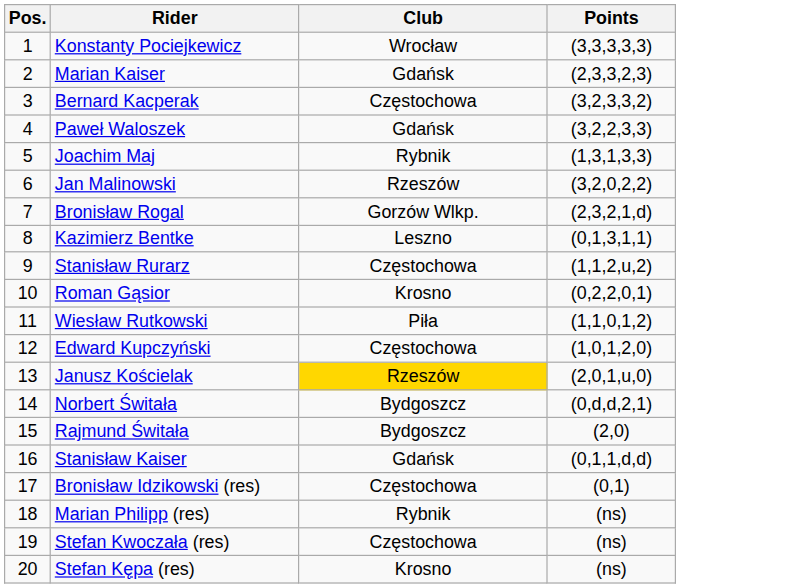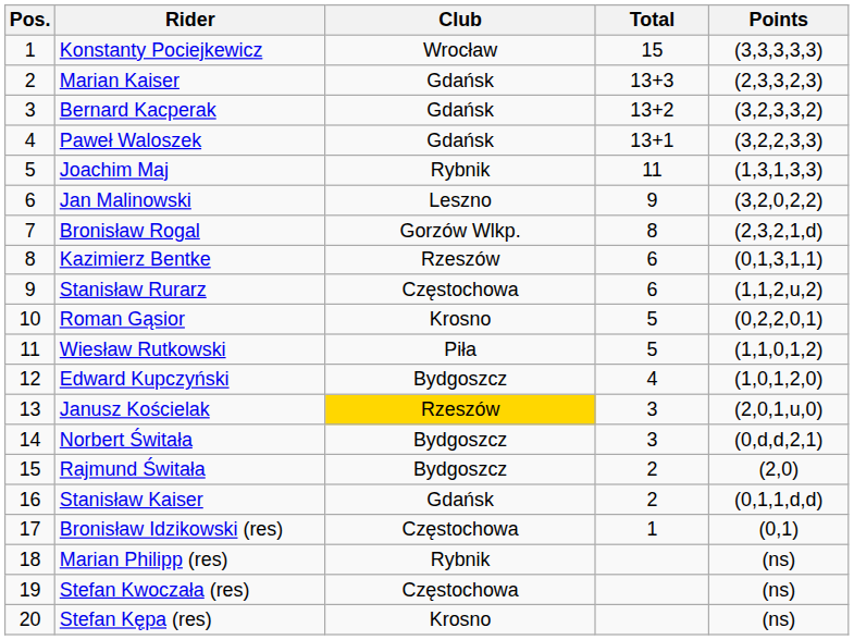 <table class=wikitable style="font-size:93%;">
 <tr>
 <th width=25px>Pos.</th>
 <th width=200px>Rider</th>
 <th width=200px>Club</th>
+<th width=80px>Total</th>
 <th width=100px>Points</th>
 </tr>
 <tr align=center>
 <td>1</td>
 <td align=left><a href='#'>Konstanty Pociejkewicz</a></td>
 <td>Wrocław</td>
+<td>15</td>
 <td>(3,3,3,3,3)</td>
 </tr>
 <tr align=center>
 <td>2</td>
 <td align=left><a href='#'>Marian Kaiser</a></td>
 <td>Gdańsk</td>
+<td>13+3</td>
 <td>(2,3,3,2,3)</td>
 </tr>
 <tr align=center>
 <td>3</td>
 <td align=left><a href='#'>Bernard Kacperak</a></td>
-<td>Częstochowa</td>
+<td>Gdańsk</td>
+<td>13+2</td>
 <td>(3,2,3,3,2)</td>
 </tr>
 <tr align=center>
 <td>4</td>
 <td align=left><a href='#'>Paweł Waloszek</a></td>
 <td>Gdańsk</td>
+<td>13+1</td>
 <td>(3,2,2,3,3)</td>
 </tr>
 <tr align=center>
 <td>5</td>
 <td align=left><a href='#'>Joachim Maj</a></td>
 <td>Rybnik</td>
+<td>11</td>
 <td>(1,3,1,3,3)</td>
 </tr>
 <tr align=center>
 <td>6</td>
 <td align=left><a href='#'>Jan Malinowski</a></td>
-<td>Rzeszów</td>
+<td>Leszno</td>
+<td>9</td>
 <td>(3,2,0,2,2)</td>
 </tr>
 <tr align=center>
 <td>7</td>
 <td align=left><a href='#'>Bronisław Rogal</a></td>
 <td>Gorzów Wlkp.</td>
+<td>8</td>
 <td>(2,3,2,1,d)</td>
 </tr>
 <tr align=center>
 <td>8</td>
 <td align=left><a href='#'>Kazimierz Bentke</a></td>
-<td>Leszno</td>
+<td>Rzeszów</td>
+<td>6</td>
 <td>(0,1,3,1,1)</td>
 </tr>
 <tr align=center>
 <td>9</td>
 <td align=left><a href='#'>Stanisław Rurarz</a></td>
 <td>Częstochowa</td>
+<td>6</td>
 <td>(1,1,2,u,2)</td>
 </tr>
 <tr align=center>
 <td>10</td>
 <td align=left><a href='#'>Roman Gąsior</a></td>
 <td>Krosno</td>
+<td>5</td>
 <td>(0,2,2,0,1)</td>
 </tr>
 <tr align=center>
 <td>11</td>
 <td align=left><a href='#'>Wiesław Rutkowski</a></td>
 <td>Piła</td>
+<td>5</td>
 <td>(1,1,0,1,2)</td>
 </tr>
 <tr align=center>
 <td>12</td>
 <td align=left><a href='#'>Edward Kupczyński</a></td>
-<td>Częstochowa</td>
+<td>Bydgoszcz</td>
+<td>4</td>
 <td>(1,0,1,2,0)</td>
 </tr>
 <tr align=center>
 <td>13</td>
 <td align=left><a href='#'>Janusz Kościelak</a></td>
 <td style="background: gold;">Rzeszów</td>
+<td>3</td>
 <td>(2,0,1,u,0)</td>
 </tr>
 <tr align=center>
 <td>14</td>
 <td align=left><a href='#'>Norbert Świtała</a></td>
 <td>Bydgoszcz</td>
+<td>3</td>
 <td>(0,d,d,2,1)</td>
 </tr>
 <tr align=center>
 <td>15</td>
 <td align=left><a href='#'>Rajmund Świtała</a></td>
 <td>Bydgoszcz</td>
+<td>2</td>
 <td>(2,0)</td>
 </tr>
 <tr align=center>
 <td>16</td>
 <td align=left><a href='#'>Stanisław Kaiser</a></td>
 <td>Gdańsk</td>
+<td>2</td>
 <td>(0,1,1,d,d)</td>
 </tr>
 <tr align=center>
 <td>17</td>
 <td align=left><a href='#'>Bronisław Idzikowski</a> (res)</td>
 <td>Częstochowa</td>
+<td>1</td>
 <td>(0,1)</td>
 </tr>
 <tr align=center>
 <td>18</td>
 <td align=left><a href='#'>Marian Philipp</a> (res)</td>
 <td>Rybnik</td>
+<td></td>
 <td>(ns)</td>
 </tr>
 <tr align=center>
 <td>19</td>
 <td align=left><a href='#'>Stefan Kwoczała</a> (res)</td>
 <td>Częstochowa</td>
+<td></td>
 <td>(ns)</td>
 </tr>
 <tr align=center>
 <td>20</td>
 <td align=left><a href='#'>Stefan Kępa</a> (res)</td>
 <td>Krosno</td>
+<td></td>
 <td>(ns)</td>
 </tr>
 </table>
